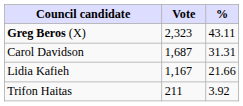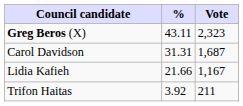 <table class="wikitable">
 <tr>
 <th style="background:#ddf; width:200px;">Council candidate</th>
+<th style="background:#ddf; width:30px;">%</th>
 <th style="background:#ddf; width:50px;">Vote</th>
-<th style="background:#ddf; width:30px;">%</th>
 </tr>
 <tr>
 <td><strong>Greg Beros</strong> (X)</td>
+<td>43.11</td>
 <td>2,323</td>
-<td>43.11</td>
 </tr>
 <tr>
 <td>Carol Davidson</td>
+<td>31.31</td>
 <td>1,687</td>
-<td>31.31</td>
 </tr>
 <tr>
 <td>Lidia Kafieh</td>
+<td>21.66</td>
 <td>1,167</td>
-<td>21.66</td>
 </tr>
 <tr>
 <td>Trifon Haitas</td>
+<td>3.92</td>
 <td>211</td>
-<td>3.92</td>
 </tr>
 </table>
